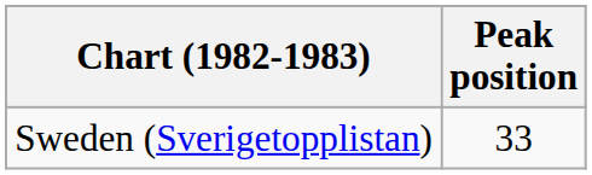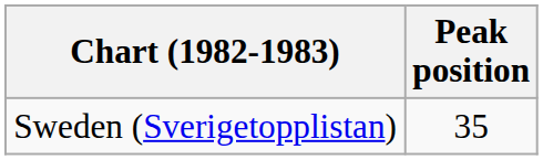 <table class="wikitable">
 <tr>
 <th>Chart (1982-1983)</th>
 <th>Peak<br>position</th>
 </tr>
 <tr>
 <td>Sweden (<a href='#'>Sverigetopplistan</a>)</td>
-<td align="center">33</td>
+<td align="center">35</td>
 </tr>
 </table>
